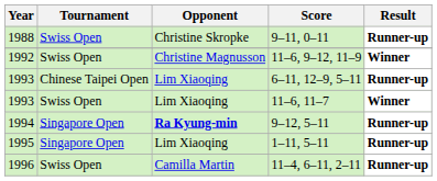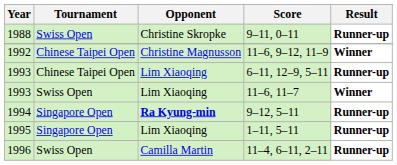 <table class="sortable wikitable" style="font-size: 90%;">
 <tr>
 <th>Year</th>
 <th>Tournament</th>
 <th>Opponent</th>
 <th>Score</th>
 <th>Result</th>
 </tr>
 <tr style="background:#D4F1C5">
 <td align="center">1988</td>
 <td align="left"><a href='#'>Swiss Open</a></td>
 <td align="left"> Christine Skropke</td>
 <td align="left">9–11, 0–11</td>
 <td style="text-align:left; background:white"> <strong>Runner-up</strong></td>
 </tr>
 <tr>
 </tr>
 <tr style="background:#D4F1C5">
 <td align="center">1992</td>
-<td align="left">Swiss Open</td>
+<td align="left"><a href='#'>Chinese Taipei Open</a></td>
 <td align="left"> <a href='#'>Christine Magnusson</a></td>
 <td align="left">11–6, 9–12, 11–9</td>
 <td style="text-align:left; background:white"> <strong>Winner</strong></td>
 </tr>
 <tr style="background:#D4F1C5">
 <td align="center">1993</td>
 <td align="left">Chinese Taipei Open</td>
 <td align="left"> <a href='#'>Lim Xiaoqing</a></td>
 <td align="left">6–11, 12–9, 5–11</td>
 <td style="text-align:left; background:white"> <strong>Runner-up</strong></td>
 </tr>
 <tr style="background:#D4F1C5">
 <td align="center">1993</td>
 <td align="left">Swiss Open</td>
 <td align="left"> Lim Xiaoqing</td>
 <td align="left">11–6, 11–7</td>
 <td style="text-align:left; background:white"> <strong>Winner</strong></td>
 </tr>
 <tr style="background:#D4F1C5">
 <td align="center">1994</td>
 <td align="left"><a href='#'>Singapore Open</a></td>
 <td align="left"><strong> <a href='#'>Ra Kyung-min</a></strong></td>
 <td align="left">9–12, 5–11</td>
 <td style="text-align:left; background:white"> <strong>Runner-up</strong></td>
 </tr>
 <tr style="background:#D4F1C5">
 <td align="center">1995</td>
 <td align="left"><a href='#'>Singapore Open</a></td>
 <td align="left"> Lim Xiaoqing</td>
 <td align="left">1–11, 5–11</td>
 <td style="text-align:left; background:white"> <strong>Runner-up</strong></td>
 </tr>
 <tr style="background:#D4F1C5">
 <td align="center">1996</td>
 <td align="left">Swiss Open</td>
 <td align="left"> <a href='#'>Camilla Martin</a></td>
 <td align="left">11–4, 6–11, 2–11</td>
 <td style="text-align:left; background:white"> <strong>Runner-up</strong></td>
 </tr>
 </table>
